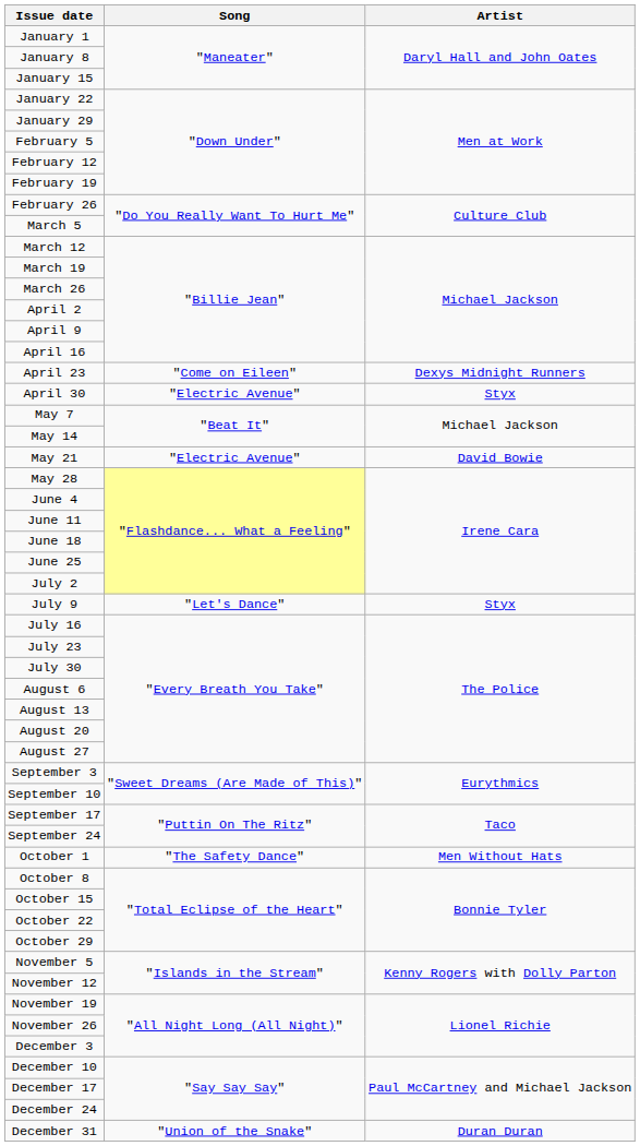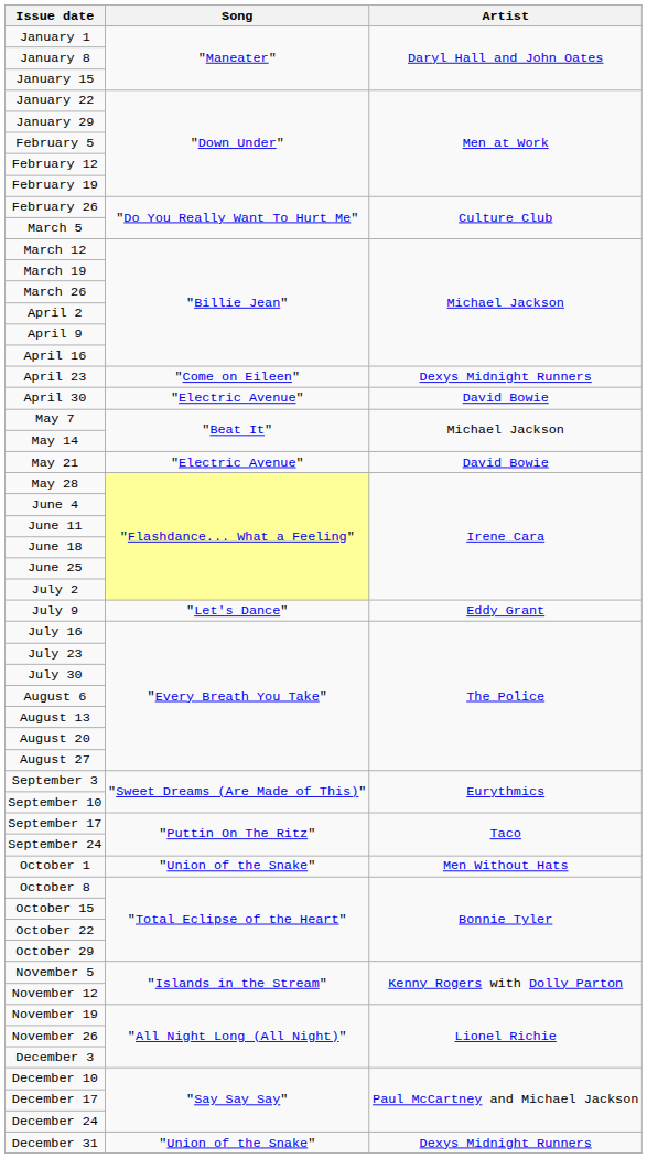 <table class="wikitable plainrowheaders" style="text-align: center">
 <tr>
 <th>Issue date</th>
 <th>Song</th>
 <th>Artist</th>
 </tr>
 <tr>
 <td>January 1</td>
 <td rowspan="3">"<a href='#'>Maneater</a>"</td>
 <td rowspan="3"><a href='#'>Daryl Hall and John Oates</a></td>
 </tr>
 <tr>
 <td>January 8</td>
 </tr>
 <tr>
 <td>January 15</td>
 </tr>
 <tr>
 <td>January 22</td>
 <td rowspan="5">"<a href='#'>Down Under</a>"</td>
 <td rowspan="5"><a href='#'>Men at Work</a></td>
 </tr>
 <tr>
 <td>January 29</td>
 </tr>
 <tr>
 <td>February 5</td>
 </tr>
 <tr>
 <td>February 12</td>
 </tr>
 <tr>
 <td>February 19</td>
 </tr>
 <tr>
 <td>February 26</td>
 <td rowspan="2">"<a href='#'>Do You Really Want To Hurt Me</a>"</td>
 <td rowspan="2"><a href='#'>Culture Club</a></td>
 </tr>
 <tr>
 <td>March 5</td>
 </tr>
 <tr>
 <td>March 12</td>
 <td rowspan="6">"<a href='#'>Billie Jean</a>"</td>
 <td rowspan="6"><a href='#'>Michael Jackson</a></td>
 </tr>
 <tr>
 <td>March 19</td>
 </tr>
 <tr>
 <td>March 26</td>
 </tr>
 <tr>
 <td>April 2</td>
 </tr>
 <tr>
 <td>April 9</td>
 </tr>
 <tr>
 <td>April 16</td>
 </tr>
 <tr>
 <td>April 23</td>
 <td>"<a href='#'>Come on Eileen</a>"</td>
 <td><a href='#'>Dexys Midnight Runners</a></td>
 </tr>
 <tr>
 <td>April 30</td>
 <td>"<a href='#'>Electric Avenue</a>"</td>
-<td><a href='#'>Styx</a></td>
+<td><a href='#'>David Bowie</a></td>
 </tr>
 <tr>
 <td>May 7</td>
 <td rowspan="2">"<a href='#'>Beat It</a>"</td>
 <td rowspan="2">Michael Jackson</td>
 </tr>
 <tr>
 <td>May 14</td>
 </tr>
 <tr>
 <td>May 21</td>
 <td>"<a href='#'>Electric Avenue</a>"</td>
 <td><a href='#'>David Bowie</a></td>
 </tr>
 <tr>
 <td>May 28</td>
 <td bgcolor=#FFFF99  rowspan="6">"<a href='#'>Flashdance... What a Feeling</a>" </td>
 <td rowspan="6"><a href='#'>Irene Cara</a></td>
 </tr>
 <tr>
 <td>June 4</td>
 </tr>
 <tr>
 <td>June 11</td>
 </tr>
 <tr>
 <td>June 18</td>
 </tr>
 <tr>
 <td>June 25</td>
 </tr>
 <tr>
 <td>July 2</td>
 </tr>
 <tr>
 <td>July 9</td>
 <td>"<a href='#'>Let's Dance</a>"</td>
-<td><a href='#'>Styx</a></td>
+<td><a href='#'>Eddy Grant</a></td>
 </tr>
 <tr>
 <td>July 16</td>
 <td rowspan="7">"<a href='#'>Every Breath You Take</a>"</td>
 <td rowspan="7"><a href='#'>The Police</a></td>
 </tr>
 <tr>
 <td>July 23</td>
 </tr>
 <tr>
 <td>July 30</td>
 </tr>
 <tr>
 <td>August 6</td>
 </tr>
 <tr>
 <td>August 13</td>
 </tr>
 <tr>
 <td>August 20</td>
 </tr>
 <tr>
 <td>August 27</td>
 </tr>
 <tr>
 <td>September 3</td>
 <td rowspan="2">"<a href='#'>Sweet Dreams (Are Made of This)</a>"</td>
 <td rowspan="2"><a href='#'>Eurythmics</a></td>
 </tr>
 <tr>
 <td>September 10</td>
 </tr>
 <tr>
 <td>September 17</td>
 <td rowspan="2">"<a href='#'>Puttin On The Ritz</a>"</td>
 <td rowspan="2"><a href='#'>Taco</a></td>
 </tr>
 <tr>
 <td>September 24</td>
 </tr>
 <tr>
 <td>October 1</td>
-<td>"<a href='#'>The Safety Dance</a>"</td>
+<td>"<a href='#'>Union of the Snake</a>"</td>
 <td><a href='#'>Men Without Hats</a></td>
 </tr>
 <tr>
 <td>October 8</td>
 <td rowspan="4">"<a href='#'>Total Eclipse of the Heart</a>"</td>
 <td rowspan="4"><a href='#'>Bonnie Tyler</a></td>
 </tr>
 <tr>
 <td>October 15</td>
 </tr>
 <tr>
 <td>October 22</td>
 </tr>
 <tr>
 <td>October 29</td>
 </tr>
 <tr>
 <td>November 5</td>
 <td rowspan="2">"<a href='#'>Islands in the Stream</a>"</td>
 <td rowspan="2"><a href='#'>Kenny Rogers</a> with <a href='#'>Dolly Parton</a></td>
 </tr>
 <tr>
 <td>November 12</td>
 </tr>
 <tr>
 <td>November 19</td>
 <td rowspan="3">"<a href='#'>All Night Long (All Night)</a>"</td>
 <td rowspan="3"><a href='#'>Lionel Richie</a></td>
 </tr>
 <tr>
 <td>November 26</td>
 </tr>
 <tr>
 <td>December 3</td>
 </tr>
 <tr>
 <td>December 10</td>
 <td rowspan="3">"<a href='#'>Say Say Say</a>"</td>
 <td rowspan="3"><a href='#'>Paul McCartney</a> and Michael Jackson</td>
 </tr>
 <tr>
 <td>December 17</td>
 </tr>
 <tr>
 <td>December 24</td>
 </tr>
 <tr>
 <td>December 31</td>
 <td>"<a href='#'>Union of the Snake</a>"</td>
-<td><a href='#'>Duran Duran</a></td>
+<td><a href='#'>Dexys Midnight Runners</a></td>
 </tr>
 </table>
